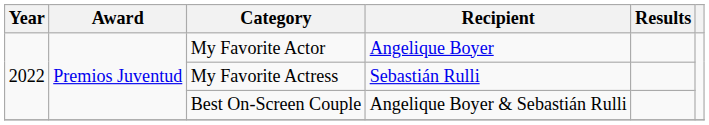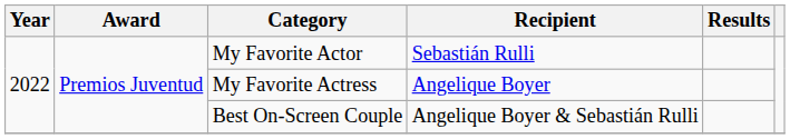 <table class="wikitable plainrowheaders">
 <tr>
 <th scope="col">Year</th>
 <th scope="col">Award</th>
 <th scope="col">Category</th>
 <th scope="col">Recipient</th>
 <th scope="col">Results</th>
 <th scope="col"></th>
 </tr>
 <tr>
 <td rowspan="3">2022</td>
 <td rowspan="3"><a href='#'>Premios Juventud</a></td>
 <td>My Favorite Actor</td>
-<td><a href='#'>Angelique Boyer</a></td>
+<td><a href='#'>Sebastián Rulli</a></td>
 <td></td>
 <td rowspan="3" style="text-align:center;"></td>
 </tr>
 <tr>
 <td>My Favorite Actress</td>
-<td><a href='#'>Sebastián Rulli</a></td>
+<td><a href='#'>Angelique Boyer</a></td>
 <td></td>
 </tr>
 <tr>
 <td>Best On-Screen Couple</td>
 <td>Angelique Boyer & Sebastián Rulli</td>
 <td></td>
 </tr>
 <tr>
 </tr>
 </table>
